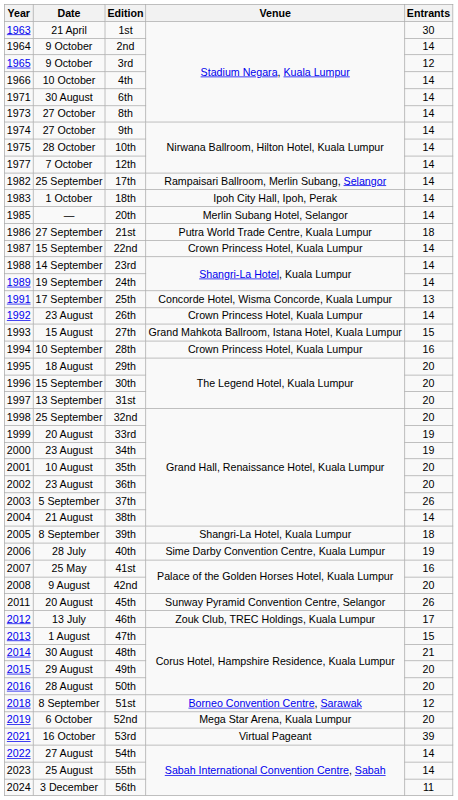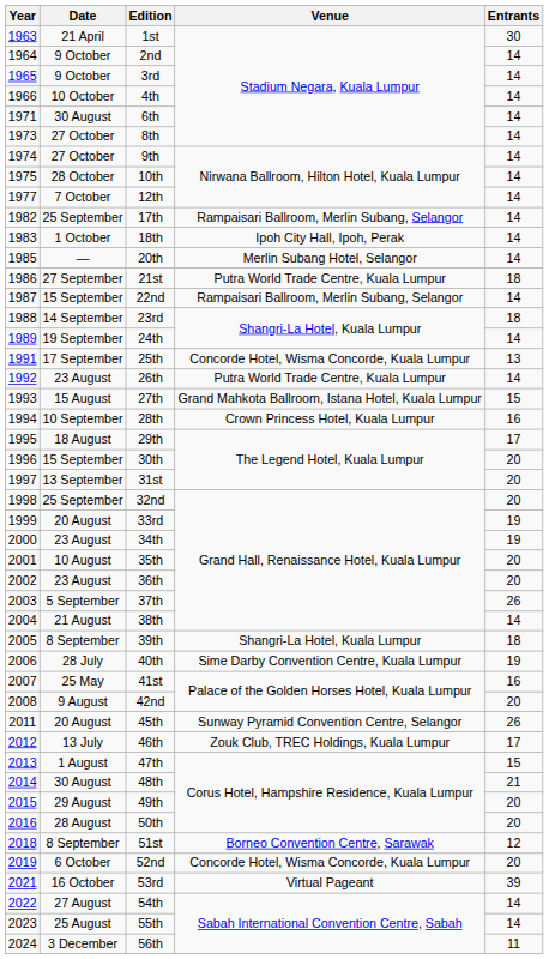 <table class="wikitable sortable" style="font-size: 90%; text-align:center">
 <tr>
 <th>Year</th>
 <th>Date</th>
 <th>Edition</th>
 <th>Venue</th>
 <th>Entrants</th>
 </tr>
 <tr>
 <td><a href='#'>1963</a></td>
 <td>21 April</td>
 <td>1st</td>
 <td rowspan="6"><a href='#'>Stadium Negara</a>, <a href='#'>Kuala Lumpur</a></td>
 <td>30</td>
 </tr>
 <tr>
 <td>1964</td>
 <td>9 October</td>
 <td>2nd</td>
 <td>14</td>
 </tr>
 <tr>
 <td><a href='#'>1965</a></td>
 <td>9 October</td>
 <td>3rd</td>
-<td>12</td>
+<td>14</td>
 </tr>
 <tr>
 <td>1966</td>
 <td>10 October</td>
 <td>4th</td>
 <td>14</td>
 </tr>
 <tr>
 <td>1971</td>
 <td>30 August</td>
 <td>6th</td>
 <td>14</td>
 </tr>
 <tr>
 <td>1973</td>
 <td>27 October</td>
 <td>8th</td>
 <td>14</td>
 </tr>
 <tr>
 <td>1974</td>
 <td>27 October</td>
 <td>9th</td>
 <td rowspan="3">Nirwana Ballroom, Hilton Hotel, Kuala Lumpur</td>
 <td>14</td>
 </tr>
 <tr>
 <td>1975</td>
 <td>28 October</td>
 <td>10th</td>
 <td>14</td>
 </tr>
 <tr>
 <td>1977</td>
 <td>7 October</td>
 <td>12th</td>
 <td>14</td>
 </tr>
 <tr>
 <td>1982</td>
 <td>25 September</td>
 <td>17th</td>
 <td>Rampaisari Ballroom, Merlin Subang, <a href='#'>Selangor</a></td>
 <td>14</td>
 </tr>
 <tr>
 <td>1983</td>
 <td>1 October</td>
 <td>18th</td>
 <td>Ipoh City Hall, Ipoh, Perak</td>
 <td>14</td>
 </tr>
 <tr>
 <td>1985</td>
 <td>—</td>
 <td>20th</td>
 <td>Merlin Subang Hotel, Selangor</td>
 <td>14</td>
 </tr>
 <tr>
 <td>1986</td>
 <td>27 September</td>
 <td>21st</td>
 <td>Putra World Trade Centre, Kuala Lumpur</td>
 <td>18</td>
 </tr>
 <tr>
 <td>1987</td>
 <td>15 September</td>
 <td>22nd</td>
-<td>Crown Princess Hotel, Kuala Lumpur</td>
+<td>Rampaisari Ballroom, Merlin Subang, Selangor</td>
 <td>14</td>
 </tr>
 <tr>
 <td>1988</td>
 <td>14 September</td>
 <td>23rd</td>
 <td rowspan="2"><a href='#'>Shangri-La Hotel</a>, Kuala Lumpur</td>
-<td>14</td>
+<td>18</td>
 </tr>
 <tr>
 <td><a href='#'>1989</a></td>
 <td>19 September</td>
 <td>24th</td>
 <td>14</td>
 </tr>
 <tr>
 <td><a href='#'>1991</a></td>
 <td>17 September</td>
 <td>25th</td>
 <td>Concorde Hotel, Wisma Concorde, Kuala Lumpur</td>
 <td>13</td>
 </tr>
 <tr>
 <td><a href='#'>1992</a></td>
 <td>23 August</td>
 <td>26th</td>
-<td>Crown Princess Hotel, Kuala Lumpur</td>
+<td>Putra World Trade Centre, Kuala Lumpur</td>
 <td>14</td>
 </tr>
 <tr>
 <td>1993</td>
 <td>15 August</td>
 <td>27th</td>
 <td>Grand Mahkota Ballroom, Istana Hotel, Kuala Lumpur</td>
 <td>15</td>
 </tr>
 <tr>
 <td>1994</td>
 <td>10 September</td>
 <td>28th</td>
 <td>Crown Princess Hotel, Kuala Lumpur</td>
 <td>16</td>
 </tr>
 <tr>
 <td>1995</td>
 <td>18 August</td>
 <td>29th</td>
 <td rowspan="3">The Legend Hotel, Kuala Lumpur</td>
-<td>20</td>
+<td>17</td>
 </tr>
 <tr>
 <td>1996</td>
 <td>15 September</td>
 <td>30th</td>
 <td>20</td>
 </tr>
 <tr>
 <td>1997</td>
 <td>13 September</td>
 <td>31st</td>
 <td>20</td>
 </tr>
 <tr>
 <td>1998</td>
 <td>25 September</td>
 <td>32nd</td>
 <td rowspan="7">Grand Hall, Renaissance Hotel, Kuala Lumpur</td>
 <td>20</td>
 </tr>
 <tr>
 <td>1999</td>
 <td>20 August</td>
 <td>33rd</td>
 <td>19</td>
 </tr>
 <tr>
 <td>2000</td>
 <td>23 August</td>
 <td>34th</td>
 <td>19</td>
 </tr>
 <tr>
 <td>2001</td>
 <td>10 August</td>
 <td>35th</td>
 <td>20</td>
 </tr>
 <tr>
 <td>2002</td>
 <td>23 August</td>
 <td>36th</td>
 <td>20</td>
 </tr>
 <tr>
 <td>2003</td>
 <td>5 September</td>
 <td>37th</td>
 <td>26</td>
 </tr>
 <tr>
 <td>2004</td>
 <td>21 August</td>
 <td>38th</td>
 <td>14</td>
 </tr>
 <tr>
 <td>2005</td>
 <td>8 September</td>
 <td>39th</td>
 <td>Shangri-La Hotel, Kuala Lumpur</td>
 <td>18</td>
 </tr>
 <tr>
 <td>2006</td>
 <td>28 July</td>
 <td>40th</td>
 <td>Sime Darby Convention Centre, Kuala Lumpur</td>
 <td>19</td>
 </tr>
 <tr>
 <td>2007</td>
 <td>25 May</td>
 <td>41st</td>
 <td rowspan="2">Palace of the Golden Horses Hotel, Kuala Lumpur</td>
 <td>16</td>
 </tr>
 <tr>
 <td>2008</td>
 <td>9 August</td>
 <td>42nd</td>
 <td>20</td>
 </tr>
 <tr>
 <td>2011</td>
 <td>20 August</td>
 <td>45th</td>
 <td>Sunway Pyramid Convention Centre, Selangor</td>
 <td>26</td>
 </tr>
 <tr>
 <td><a href='#'>2012</a></td>
 <td>13 July</td>
 <td>46th</td>
 <td>Zouk Club, TREC Holdings, Kuala Lumpur</td>
 <td>17</td>
 </tr>
 <tr>
 <td><a href='#'>2013</a></td>
 <td>1 August</td>
 <td>47th</td>
 <td rowspan="4">Corus Hotel, Hampshire Residence, Kuala Lumpur</td>
 <td>15</td>
 </tr>
 <tr>
 <td><a href='#'>2014</a></td>
 <td>30 August</td>
 <td>48th</td>
 <td>21</td>
 </tr>
 <tr>
 <td><a href='#'>2015</a></td>
 <td>29 August</td>
 <td>49th</td>
 <td>20</td>
 </tr>
 <tr>
 <td><a href='#'>2016</a></td>
 <td>28 August</td>
 <td>50th</td>
 <td>20</td>
 </tr>
 <tr>
 <td><a href='#'>2018</a></td>
 <td>8 September</td>
 <td>51st</td>
 <td><a href='#'>Borneo Convention Centre</a>, <a href='#'>Sarawak</a></td>
 <td>12</td>
 </tr>
 <tr>
 <td><a href='#'>2019</a></td>
 <td>6 October</td>
 <td>52nd</td>
-<td>Mega Star Arena, Kuala Lumpur</td>
+<td>Concorde Hotel, Wisma Concorde, Kuala Lumpur</td>
 <td>20</td>
 </tr>
 <tr>
 <td><a href='#'>2021</a></td>
 <td>16 October</td>
 <td>53rd</td>
 <td>Virtual Pageant</td>
 <td>39</td>
 </tr>
 <tr>
 <td><a href='#'>2022</a></td>
 <td>27 August</td>
 <td>54th</td>
 <td rowspan="3"><a href='#'>Sabah International Convention Centre</a>, <a href='#'>Sabah</a></td>
 <td>14</td>
 </tr>
 <tr>
 <td>2023</td>
 <td>25 August</td>
 <td>55th</td>
 <td>14</td>
 </tr>
 <tr>
 <td>2024</td>
 <td>3 December</td>
 <td>56th</td>
 <td>11</td>
 </tr>
 </table>
